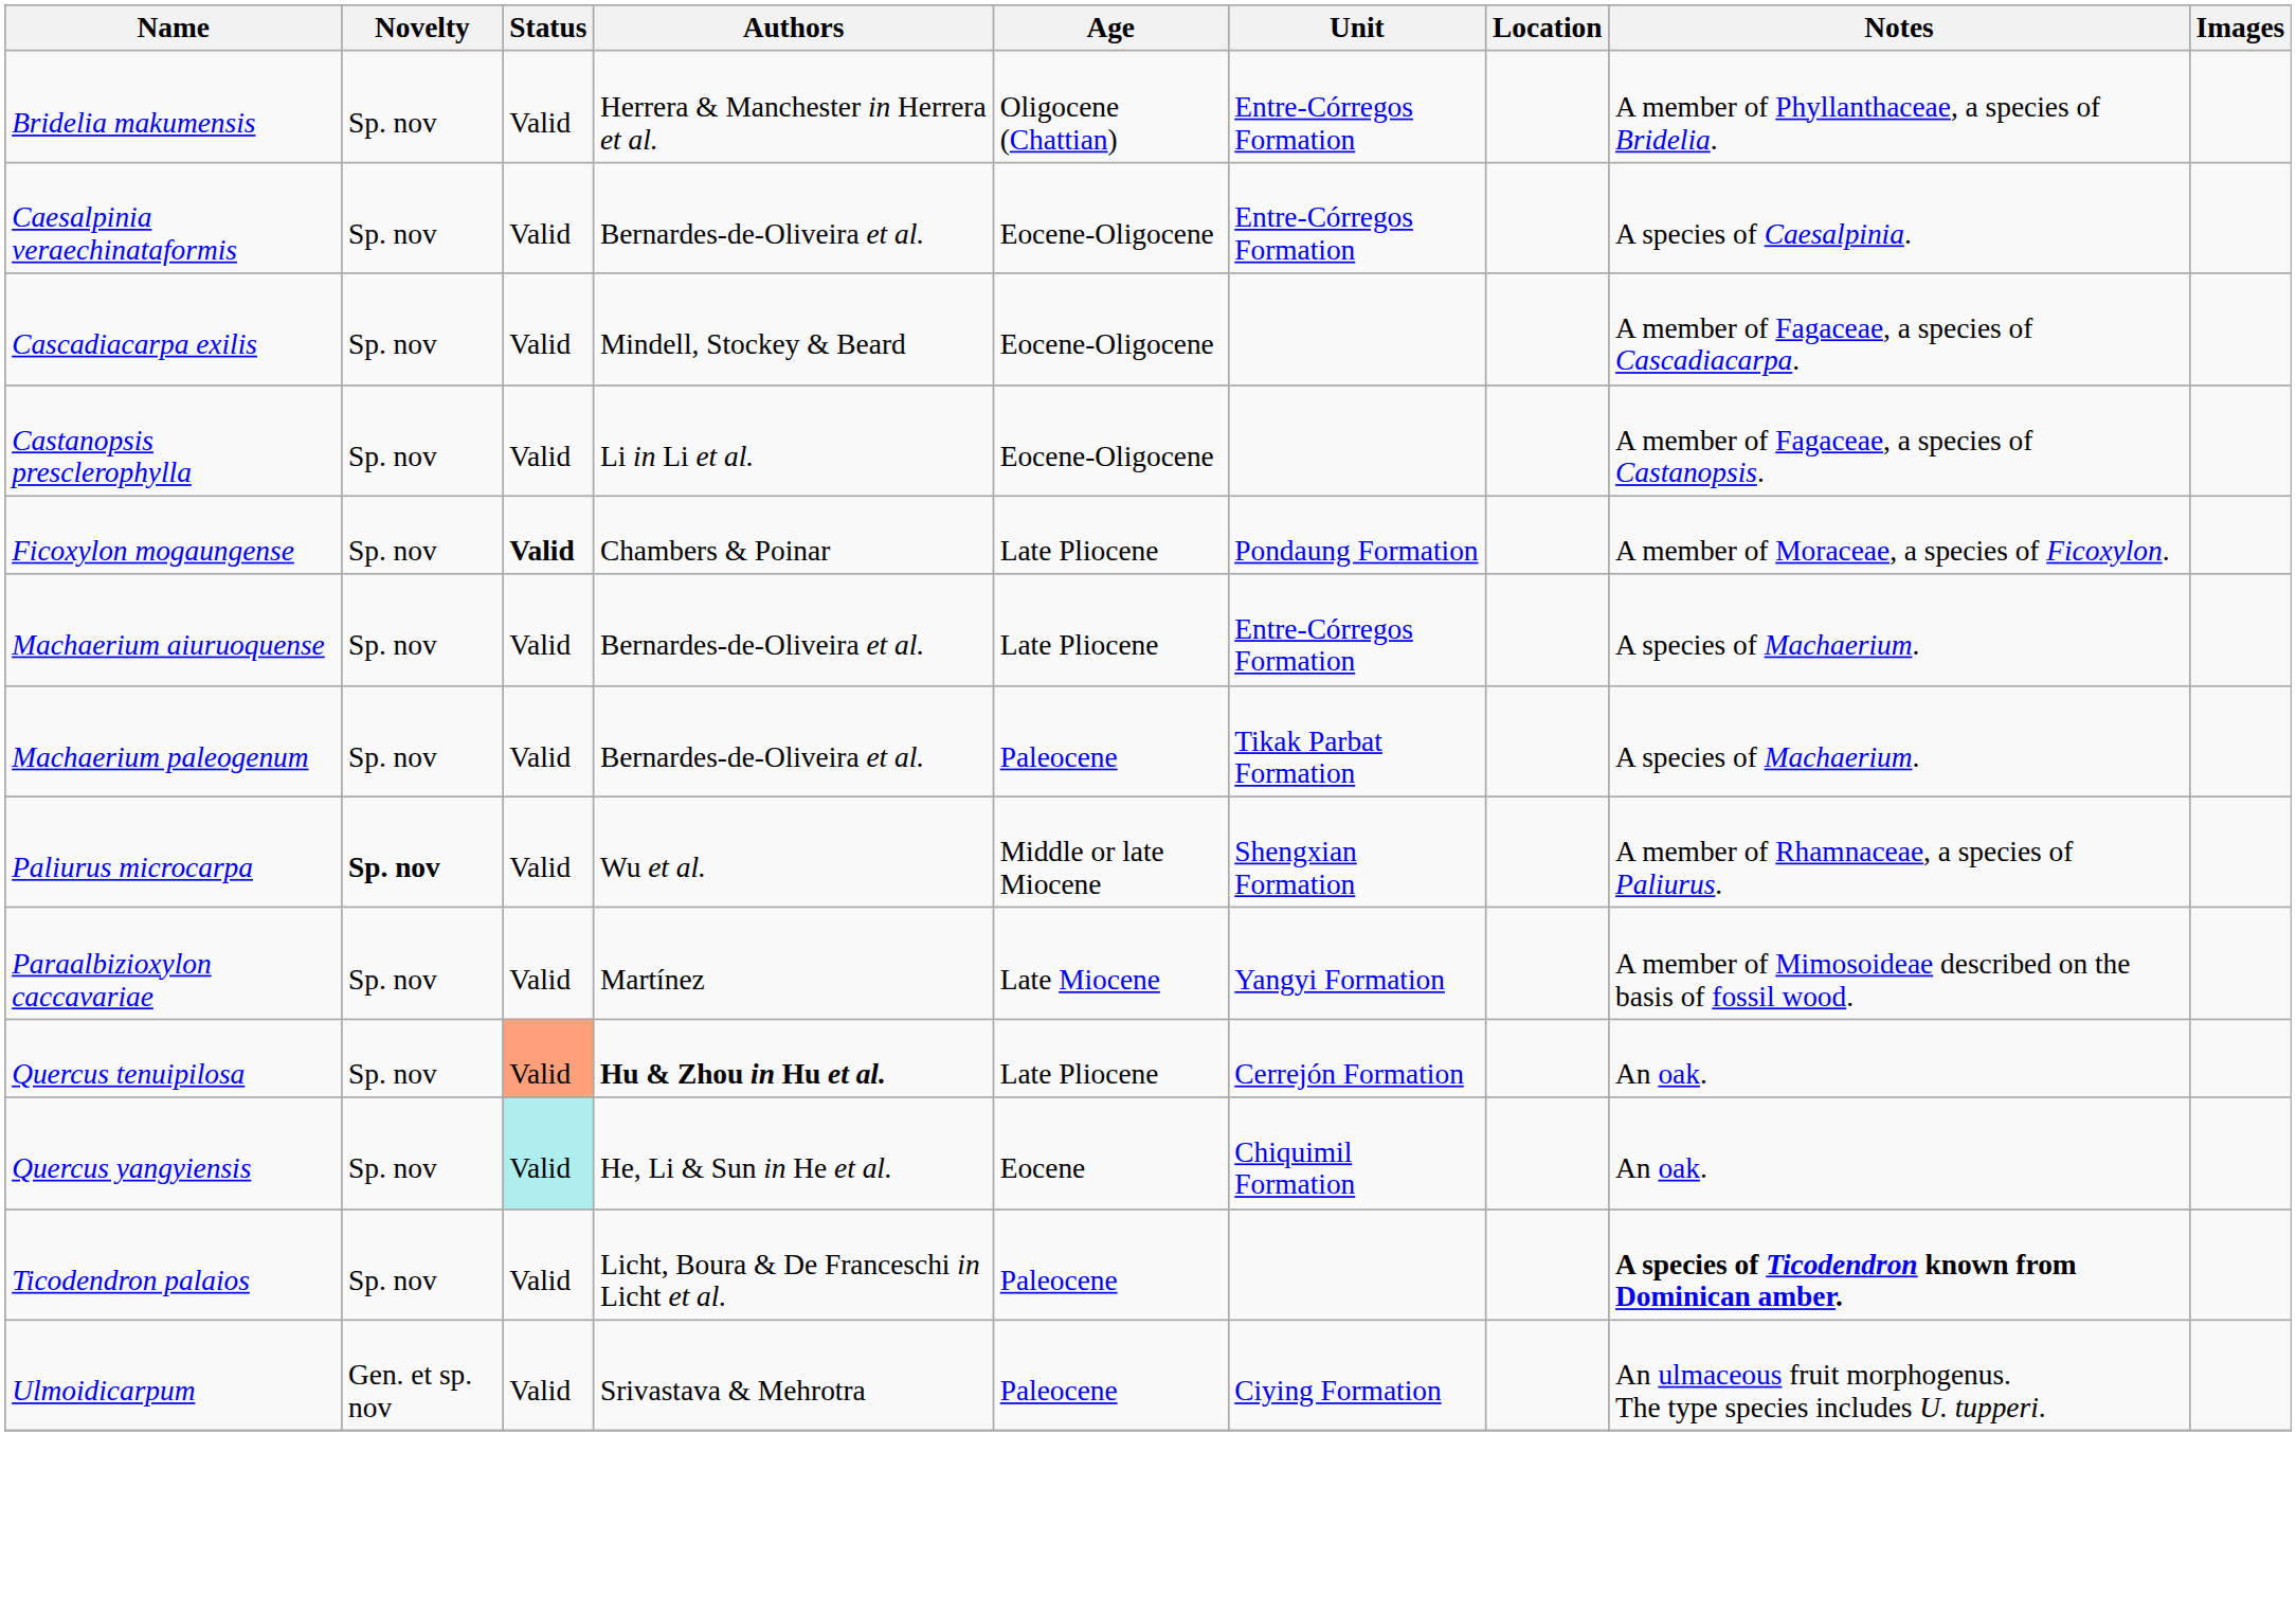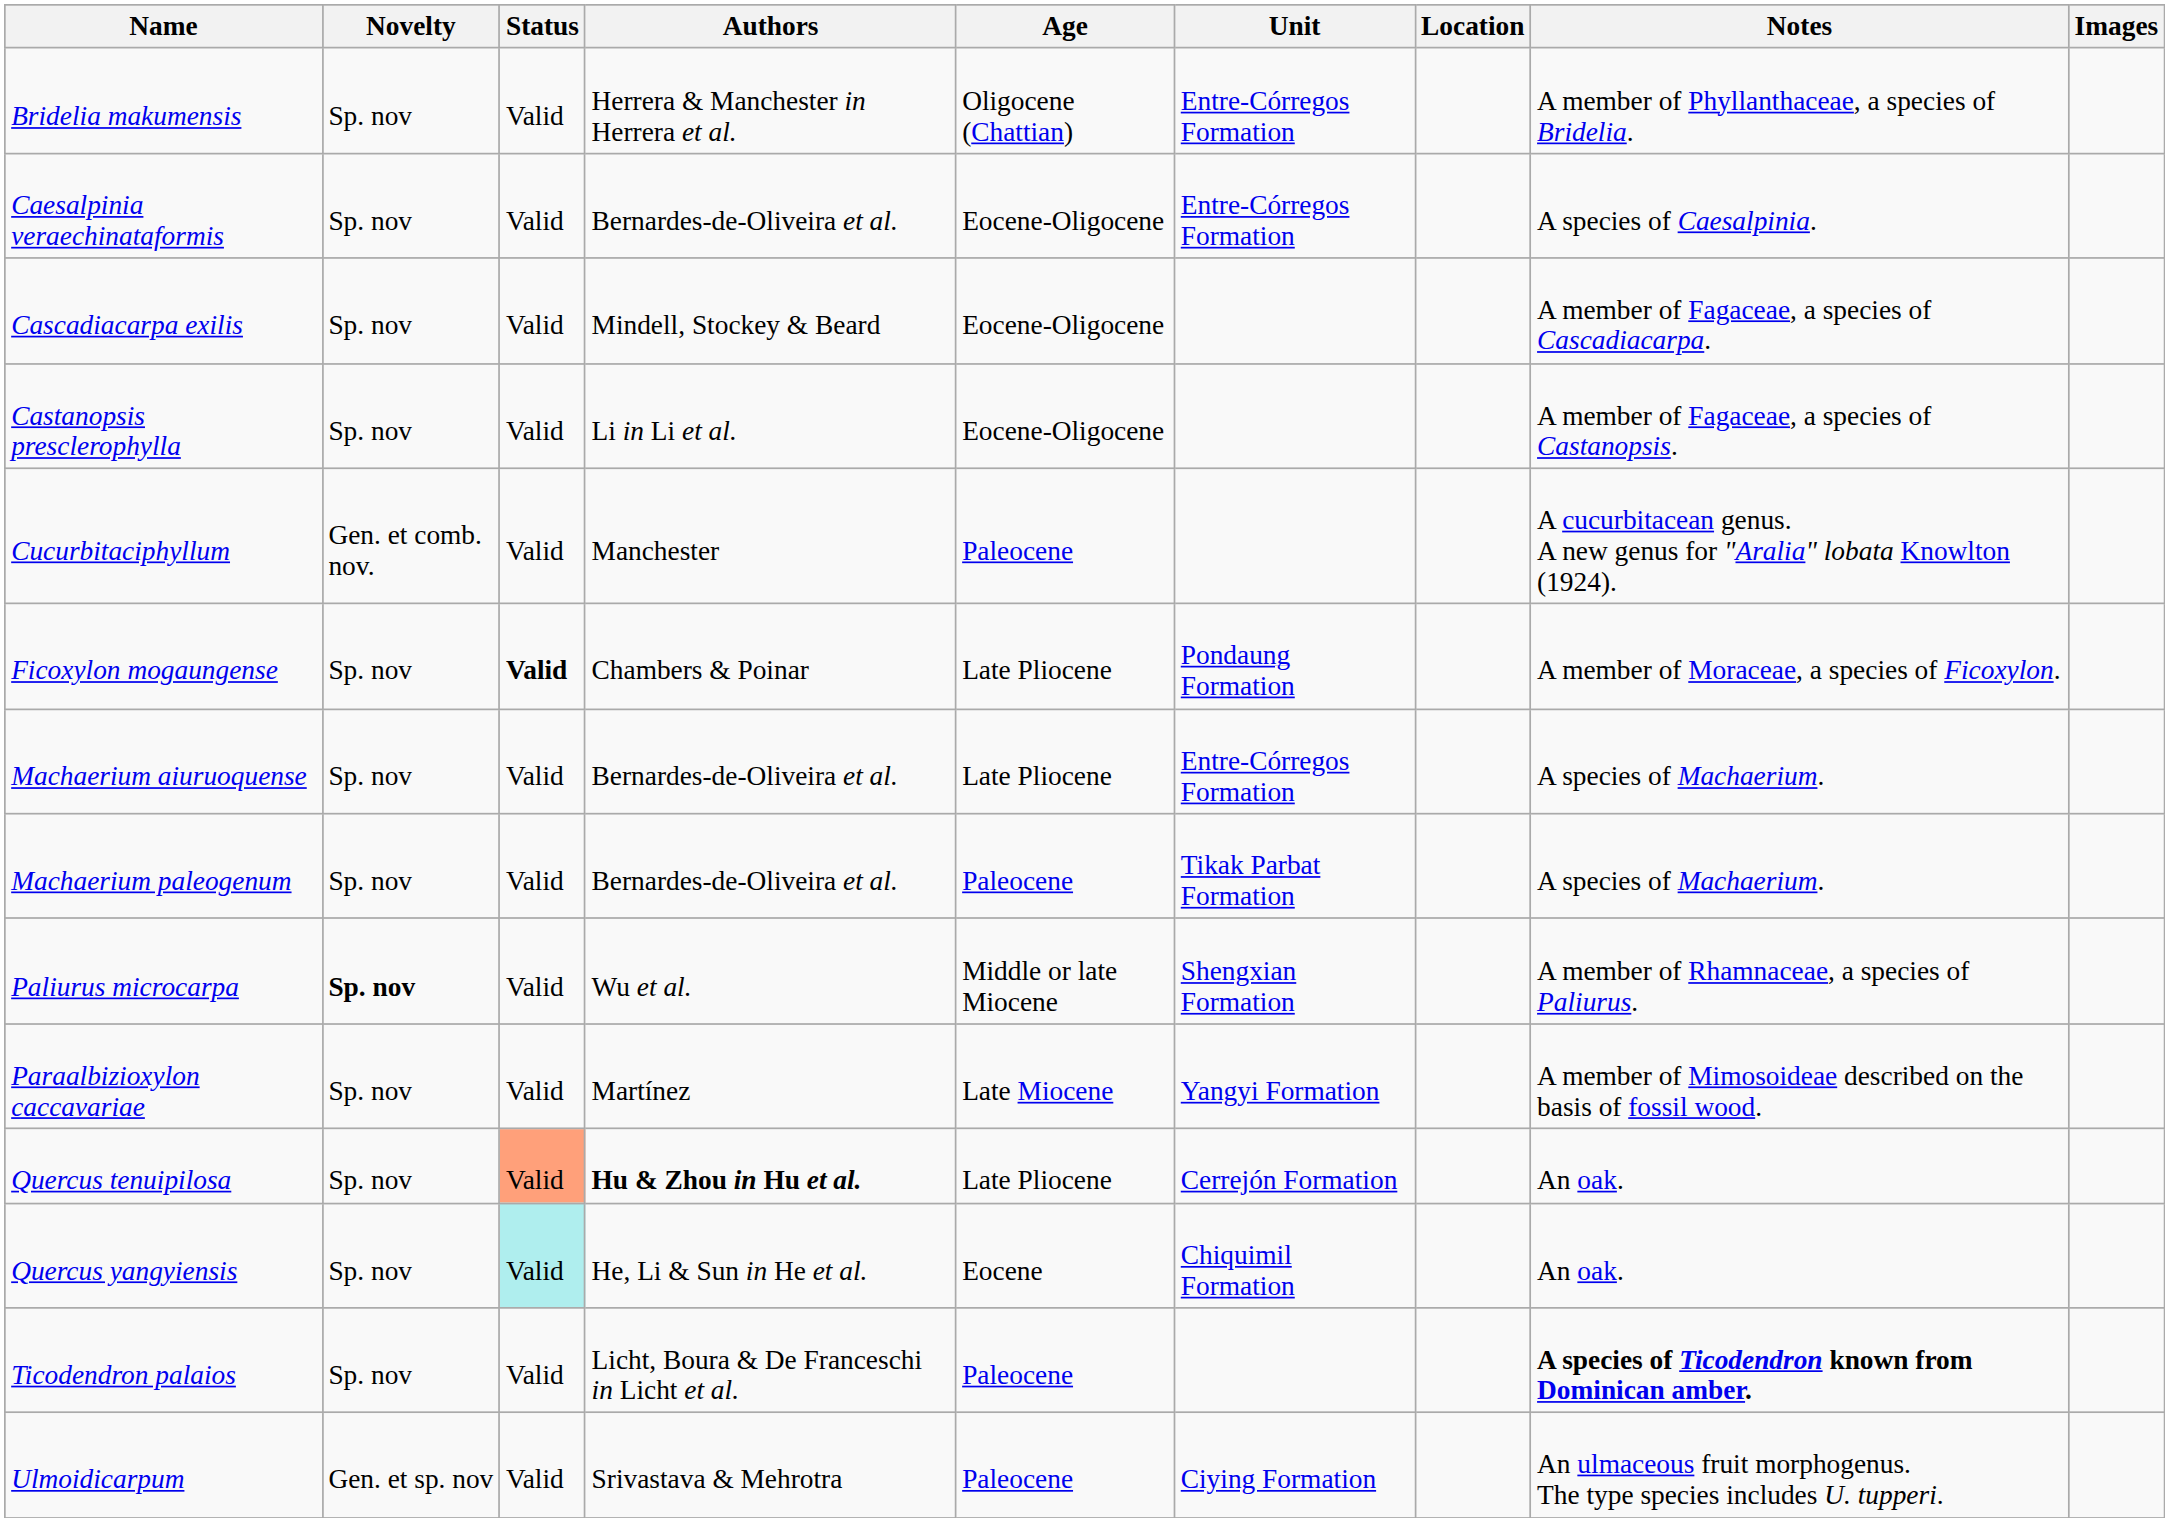 <table class="wikitable sortable" align="center" width="100%">
 <tr>
 <th>Name</th>
 <th>Novelty</th>
 <th>Status</th>
 <th>Authors</th>
 <th>Age</th>
 <th>Unit</th>
 <th>Location</th>
 <th>Notes</th>
 <th>Images</th>
 </tr>
 <tr>
 <td><br><em><a href='#'>Bridelia makumensis</a></em></td>
 <td><br>Sp. nov</td>
 <td><br>Valid</td>
 <td><br>Herrera & Manchester <em>in</em> Herrera <em>et al.</em></td>
 <td><br>Oligocene (<a href='#'>Chattian</a>)</td>
 <td><br><a href='#'>Entre-Córregos Formation</a></td>
 <td><br></td>
 <td><br>A member of <a href='#'>Phyllanthaceae</a>, a species of <em><a href='#'>Bridelia</a></em>.</td>
 <td></td>
 </tr>
 <tr>
 <td><br><em><a href='#'>Caesalpinia veraechinataformis</a></em></td>
 <td><br>Sp. nov</td>
 <td><br>Valid</td>
 <td><br>Bernardes-de-Oliveira <em>et al.</em></td>
 <td><br>Eocene-Oligocene</td>
 <td><br><a href='#'>Entre-Córregos Formation</a></td>
 <td><br></td>
 <td><br>A species of <em><a href='#'>Caesalpinia</a></em>.</td>
 <td></td>
 </tr>
 <tr>
 <td><br><em><a href='#'>Cascadiacarpa exilis</a></em></td>
 <td><br>Sp. nov</td>
 <td><br>Valid</td>
 <td><br>Mindell, Stockey & Beard</td>
 <td><br>Eocene-Oligocene</td>
 <td></td>
 <td><br></td>
 <td><br>A member of <a href='#'>Fagaceae</a>, a species of <em><a href='#'>Cascadiacarpa</a></em>.</td>
 <td></td>
 </tr>
 <tr>
 <td><br><em><a href='#'>Castanopsis presclerophylla</a></em></td>
 <td><br>Sp. nov</td>
 <td><br>Valid</td>
 <td><br>Li <em>in</em> Li <em>et al.</em></td>
 <td><br>Eocene-Oligocene</td>
 <td></td>
 <td><br></td>
 <td><br>A member of <a href='#'>Fagaceae</a>, a species of <em><a href='#'>Castanopsis</a></em>.</td>
+<td></td>
+</tr>
+<tr>
+<td><br><em><a href='#'>Cucurbitaciphyllum</a></em></td>
+<td><br>Gen. et comb. nov.</td>
+<td><br>Valid</td>
+<td><br>Manchester</td>
+<td><br><a href='#'>Paleocene</a></td>
+<td></td>
+<td><br></td>
+<td><br>A <a href='#'>cucurbitacean</a> genus.<br> A new genus for <em>"<a href='#'>Aralia</a>" lobata</em> <a href='#'>Knowlton</a> (1924).</td>
 <td></td>
 </tr>
 <tr>
 <td><br><em><a href='#'>Ficoxylon mogaungense</a></em></td>
 <td><br>Sp. nov</td>
 <td><strong><br>Valid</strong></td>
 <td><br>Chambers & Poinar</td>
 <td><br>Late Pliocene</td>
 <td><br><a href='#'>Pondaung Formation</a></td>
 <td><br></td>
 <td><br>A member of <a href='#'>Moraceae</a>, a species of <em><a href='#'>Ficoxylon</a></em>.</td>
 <td></td>
 </tr>
 <tr>
 <td><br><em><a href='#'>Machaerium aiuruoquense</a></em></td>
 <td><br>Sp. nov</td>
 <td><br>Valid</td>
 <td><br>Bernardes-de-Oliveira <em>et al.</em></td>
 <td><br>Late Pliocene</td>
 <td><br><a href='#'>Entre-Córregos Formation</a></td>
 <td><br></td>
 <td><br>A species of <em><a href='#'>Machaerium</a></em>.</td>
 <td></td>
 </tr>
 <tr>
 <td><br><em><a href='#'>Machaerium paleogenum</a></em></td>
 <td><br>Sp. nov</td>
 <td><br>Valid</td>
 <td><br>Bernardes-de-Oliveira <em>et al.</em></td>
 <td><br><a href='#'>Paleocene</a></td>
 <td><br><a href='#'>Tikak Parbat Formation</a></td>
 <td><br></td>
 <td><br>A species of <em><a href='#'>Machaerium</a></em>.</td>
 <td></td>
 </tr>
 <tr>
 <td><br><em><a href='#'>Paliurus microcarpa</a></em></td>
 <td><strong><br>Sp. nov</strong></td>
 <td><br>Valid</td>
 <td><br>Wu <em>et al.</em></td>
 <td><br>Middle or late Miocene</td>
 <td><br><a href='#'>Shengxian Formation</a></td>
 <td><br></td>
 <td><br>A member of <a href='#'>Rhamnaceae</a>, a species of <em><a href='#'>Paliurus</a></em>.</td>
 <td></td>
 </tr>
 <tr>
 <td><br><em><a href='#'>Paraalbizioxylon caccavariae</a></em></td>
 <td><br>Sp. nov</td>
 <td><br>Valid</td>
 <td><br>Martínez</td>
 <td><br>Late <a href='#'>Miocene</a></td>
 <td><br><a href='#'>Yangyi Formation</a></td>
 <td><br></td>
 <td><br>A member of <a href='#'>Mimosoideae</a> described on the basis of <a href='#'>fossil wood</a>.</td>
 <td></td>
 </tr>
 <tr>
 <td><br><em><a href='#'>Quercus tenuipilosa</a></em></td>
 <td><br>Sp. nov</td>
 <td style="background: lightsalmon;"><br>Valid</td>
 <td><strong><br>Hu & Zhou <em>in</em> Hu <em>et al.</em></strong></td>
 <td><br>Late Pliocene</td>
 <td><br><a href='#'>Cerrejón Formation</a></td>
 <td><br></td>
 <td><br>An <a href='#'>oak</a>.</td>
 <td></td>
 </tr>
 <tr>
 <td><br><em><a href='#'>Quercus yangyiensis</a></em></td>
 <td><br>Sp. nov</td>
 <td style="background: paleturquoise;"><br>Valid</td>
 <td><br>He, Li & Sun <em>in</em> He <em>et al.</em></td>
 <td><br>Eocene</td>
 <td><br><a href='#'>Chiquimil Formation</a></td>
 <td><br></td>
 <td><br>An <a href='#'>oak</a>.</td>
 <td></td>
 </tr>
 <tr>
 <td><br><em><a href='#'>Ticodendron palaios</a></em></td>
 <td><br>Sp. nov</td>
 <td><br>Valid</td>
 <td><br>Licht, Boura & De Franceschi <em>in</em> Licht <em>et al.</em></td>
 <td><br><a href='#'>Paleocene</a></td>
 <td></td>
 <td><br></td>
 <td><strong><br>A species of <em><a href='#'>Ticodendron</a></em> known from <a href='#'>Dominican amber</a>.</strong></td>
 <td></td>
 </tr>
 <tr>
 <td><br><em><a href='#'>Ulmoidicarpum</a></em></td>
 <td><br>Gen. et sp. nov</td>
 <td><br>Valid</td>
 <td><br>Srivastava & Mehrotra</td>
 <td><br><a href='#'>Paleocene</a></td>
 <td><br><a href='#'>Ciying Formation</a></td>
 <td><br></td>
 <td><br>An <a href='#'>ulmaceous</a> fruit morphogenus.<br>The type species includes <em>U. tupperi</em>.</td>
 <td></td>
 </tr>
 <tr>
 </tr>
 </table>
